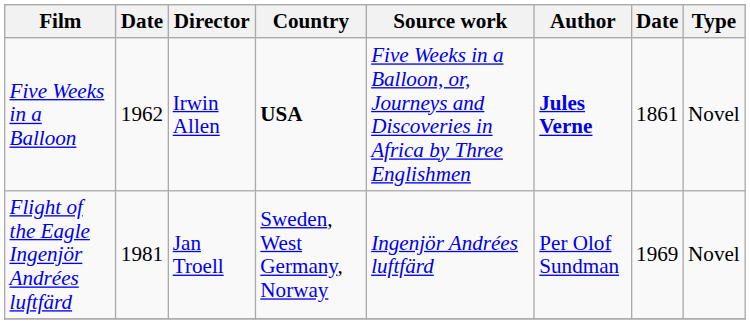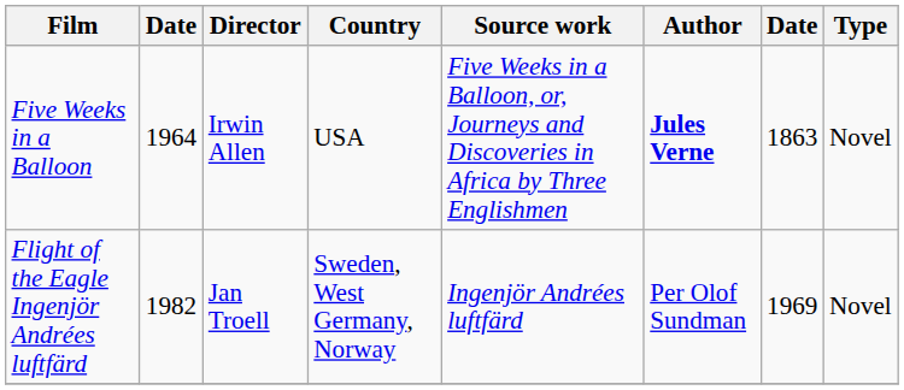 <table class="wikitable" style=width:90%>
 <tr style="background:#CCCCCC;">
 <th>Film</th>
 <th>Date</th>
 <th>Director</th>
 <th>Country</th>
 <th>Source work</th>
 <th>Author</th>
 <th>Date</th>
 <th>Type</th>
 </tr>
 <tr>
 <td><em><a href='#'>Five Weeks in a Balloon</a></em></td>
-<td>1962</td>
+<td>1964</td>
 <td><a href='#'>Irwin Allen</a></td>
-<td><strong>USA</strong></td>
+<td>USA</td>
 <td><em><a href='#'>Five Weeks in a Balloon, or, Journeys and Discoveries in Africa by Three Englishmen</a></em></td>
 <td><strong><a href='#'>Jules Verne</a></strong></td>
-<td>1861</td>
+<td>1863</td>
 <td>Novel</td>
 </tr>
 <tr>
 <td><em><a href='#'>Flight of the Eagle</a></em> <em><a href='#'>Ingenjör Andrées luftfärd</a></em></td>
-<td>1981</td>
+<td>1982</td>
 <td><a href='#'>Jan Troell</a></td>
 <td><a href='#'>Sweden</a>, <a href='#'>West Germany</a>, <a href='#'>Norway</a></td>
 <td><em><a href='#'>Ingenjör Andrées luftfärd</a></em></td>
 <td><a href='#'>Per Olof Sundman</a></td>
 <td>1969</td>
 <td>Novel</td>
 </tr>
 <tr>
 </tr>
 </table>
